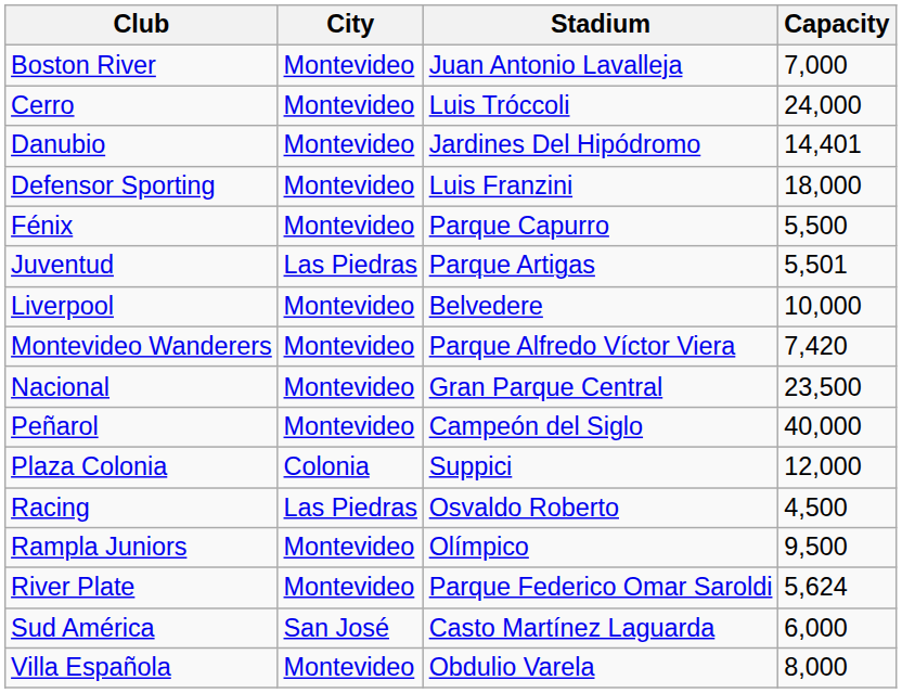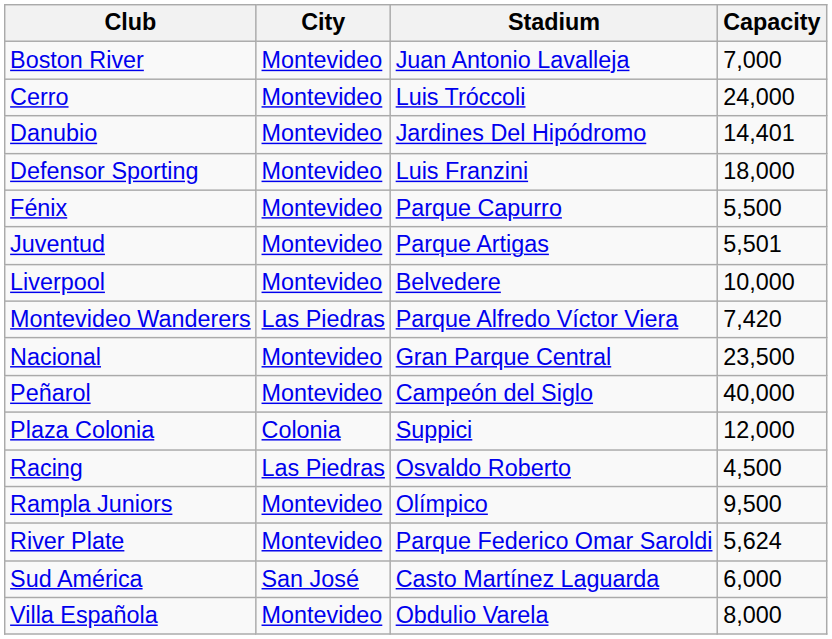 <table class="wikitable sortable">
 <tr>
 <th>Club</th>
 <th>City</th>
 <th>Stadium</th>
 <th>Capacity</th>
 </tr>
 <tr>
 <td><a href='#'>Boston River</a></td>
 <td><a href='#'>Montevideo</a></td>
 <td><a href='#'>Juan Antonio Lavalleja</a></td>
 <td>7,000</td>
 </tr>
 <tr>
 <td><a href='#'>Cerro</a></td>
 <td><a href='#'>Montevideo</a></td>
 <td><a href='#'>Luis Tróccoli</a></td>
 <td>24,000</td>
 </tr>
 <tr>
 <td><a href='#'>Danubio</a></td>
 <td><a href='#'>Montevideo</a></td>
 <td><a href='#'>Jardines Del Hipódromo</a></td>
 <td>14,401</td>
 </tr>
 <tr>
 <td><a href='#'>Defensor Sporting</a></td>
 <td><a href='#'>Montevideo</a></td>
 <td><a href='#'>Luis Franzini</a></td>
 <td>18,000</td>
 </tr>
 <tr>
 <td><a href='#'>Fénix</a></td>
 <td><a href='#'>Montevideo</a></td>
 <td><a href='#'>Parque Capurro</a></td>
 <td>5,500</td>
 </tr>
 <tr>
 <td><a href='#'>Juventud</a></td>
-<td><a href='#'>Las Piedras</a></td>
+<td><a href='#'>Montevideo</a></td>
 <td><a href='#'>Parque Artigas</a></td>
 <td>5,501</td>
 </tr>
 <tr>
 <td><a href='#'>Liverpool</a></td>
 <td><a href='#'>Montevideo</a></td>
 <td><a href='#'>Belvedere</a></td>
 <td>10,000</td>
 </tr>
 <tr>
 <td><a href='#'>Montevideo Wanderers</a></td>
-<td><a href='#'>Montevideo</a></td>
+<td><a href='#'>Las Piedras</a></td>
 <td><a href='#'>Parque Alfredo Víctor Viera</a></td>
 <td>7,420</td>
 </tr>
 <tr>
 <td><a href='#'>Nacional</a></td>
 <td><a href='#'>Montevideo</a></td>
 <td><a href='#'>Gran Parque Central</a></td>
 <td>23,500</td>
 </tr>
 <tr>
 <td><a href='#'>Peñarol</a></td>
 <td><a href='#'>Montevideo</a></td>
 <td><a href='#'>Campeón del Siglo</a></td>
 <td>40,000</td>
 </tr>
 <tr>
 <td><a href='#'>Plaza Colonia</a></td>
 <td><a href='#'>Colonia</a></td>
 <td><a href='#'>Suppici</a></td>
 <td>12,000</td>
 </tr>
 <tr>
 <td><a href='#'>Racing</a></td>
 <td><a href='#'>Las Piedras</a></td>
 <td><a href='#'>Osvaldo Roberto</a></td>
 <td>4,500</td>
 </tr>
 <tr>
 <td><a href='#'>Rampla Juniors</a></td>
 <td><a href='#'>Montevideo</a></td>
 <td><a href='#'>Olímpico</a></td>
 <td>9,500</td>
 </tr>
 <tr>
 <td><a href='#'>River Plate</a></td>
 <td><a href='#'>Montevideo</a></td>
 <td><a href='#'>Parque Federico Omar Saroldi</a></td>
 <td>5,624</td>
 </tr>
 <tr>
 <td><a href='#'>Sud América</a></td>
 <td><a href='#'>San José</a></td>
 <td><a href='#'>Casto Martínez Laguarda</a></td>
 <td>6,000</td>
 </tr>
 <tr>
 <td><a href='#'>Villa Española</a></td>
 <td><a href='#'>Montevideo</a></td>
 <td><a href='#'>Obdulio Varela</a></td>
 <td>8,000</td>
 </tr>
 </table>
